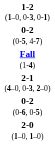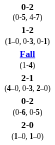 <table style="width:100%;" cellspacing="1">
 <tr>
 <th width=25%></th>
 <th width=10%></th>
 <th width=25%></th>
 </tr>
 <tr style=font-size:90%>
 <td align=right></td>
-<td align=center><strong> 1-2 </strong><br><small>(<strong>1</strong>–0, 0-<strong>3</strong>, 0-<strong>1</strong>)</small></td>
-<td><strong></strong></td>
+<td align=center><strong> 0-2 </strong><br><small>(0-<strong>5</strong>, 4-<strong>7</strong>)</small></td>
+<td><strong> </strong></td>
 </tr>
 <tr style=font-size:90%>
 <td align=right></td>
-<td align=center><strong> 0-2 </strong><br><small>(0-<strong>5</strong>, 4-<strong>7</strong>)</small></td>
-<td><strong> </strong></td>
+<td align=center><strong> 1-2 </strong><br><small>(<strong>1</strong>–0, 0-<strong>3</strong>, 0-<strong>1</strong>)</small></td>
+<td><strong></strong></td>
 </tr>
 <tr style=font-size:90%>
 <td align=right></td>
 <td align=center><strong> <a href='#'>Fall</a> </strong><br><small>(1-<strong>4</strong>)</small></td>
 <td><strong> </strong></td>
 </tr>
 <tr style=font-size:90%>
 <td align=right><strong></strong></td>
 <td align=center><strong> 2-1 </strong><br><small>(<strong>4</strong>–0, 0-<strong>3</strong>, <strong>2</strong>–0)</small></td>
 <td></td>
 </tr>
 <tr style=font-size:90%>
 <td align=right></td>
 <td align=center><strong> 0-2 </strong><br><small>(0-<strong>6</strong>, 0-<strong>5</strong>)</small></td>
 <td><strong> </strong></td>
 </tr>
 <tr style=font-size:90%>
 <td align=right><strong></strong></td>
 <td align=center><strong> 2-0 </strong><br><small>(<strong>1</strong>–0, <strong>1</strong>–0)</small></td>
 <td></td>
 </tr>
 </table>
